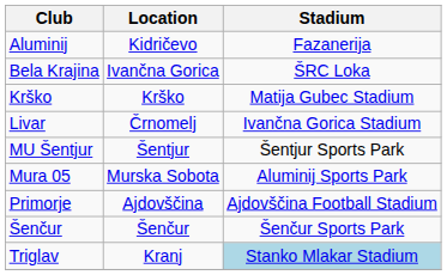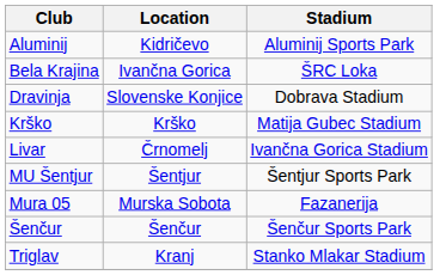 <table class="wikitable" style="text-align:center;">
 <tr>
 <th>Club</th>
 <th>Location</th>
 <th>Stadium</th>
 </tr>
 <tr>
 <td style="text-align:left;"><a href='#'>Aluminij</a></td>
 <td><a href='#'>Kidričevo</a></td>
-<td><a href='#'>Fazanerija</a></td>
+<td><a href='#'>Aluminij Sports Park</a></td>
 </tr>
 <tr>
 <td style="text-align:left;"><a href='#'>Bela Krajina</a></td>
 <td><a href='#'>Ivančna Gorica</a></td>
 <td><a href='#'>ŠRC Loka</a></td>
+</tr>
+<tr>
+<td style="text-align:left;"><a href='#'>Dravinja</a></td>
+<td><a href='#'>Slovenske Konjice</a></td>
+<td>Dobrava Stadium</td>
 </tr>
 <tr>
 <td style="text-align:left;"><a href='#'>Krško</a></td>
 <td><a href='#'>Krško</a></td>
 <td><a href='#'>Matija Gubec Stadium</a></td>
 </tr>
 <tr>
 <td style="text-align:left;"><a href='#'>Livar</a></td>
 <td><a href='#'>Črnomelj</a></td>
 <td><a href='#'>Ivančna Gorica Stadium</a></td>
 </tr>
 <tr>
 <td style="text-align:left;"><a href='#'>MU Šentjur</a></td>
 <td><a href='#'>Šentjur</a></td>
 <td>Šentjur Sports Park</td>
 </tr>
 <tr>
 <td style="text-align:left;"><a href='#'>Mura 05</a></td>
 <td><a href='#'>Murska Sobota</a></td>
-<td><a href='#'>Aluminij Sports Park</a></td>
-</tr>
-<tr>
-<td style="text-align:left;"><a href='#'>Primorje</a></td>
-<td><a href='#'>Ajdovščina</a></td>
-<td><a href='#'>Ajdovščina Football Stadium</a></td>
+<td><a href='#'>Fazanerija</a></td>
 </tr>
 <tr>
 <td style="text-align:left;"><a href='#'>Šenčur</a></td>
 <td><a href='#'>Šenčur</a></td>
 <td><a href='#'>Šenčur Sports Park</a></td>
 </tr>
 <tr>
 <td style="text-align:left;"><a href='#'>Triglav</a></td>
 <td><a href='#'>Kranj</a></td>
-<td style="background: lightblue;"><a href='#'>Stanko Mlakar Stadium</a></td>
+<td><a href='#'>Stanko Mlakar Stadium</a></td>
 </tr>
 <tr>
 </tr>
 </table>
